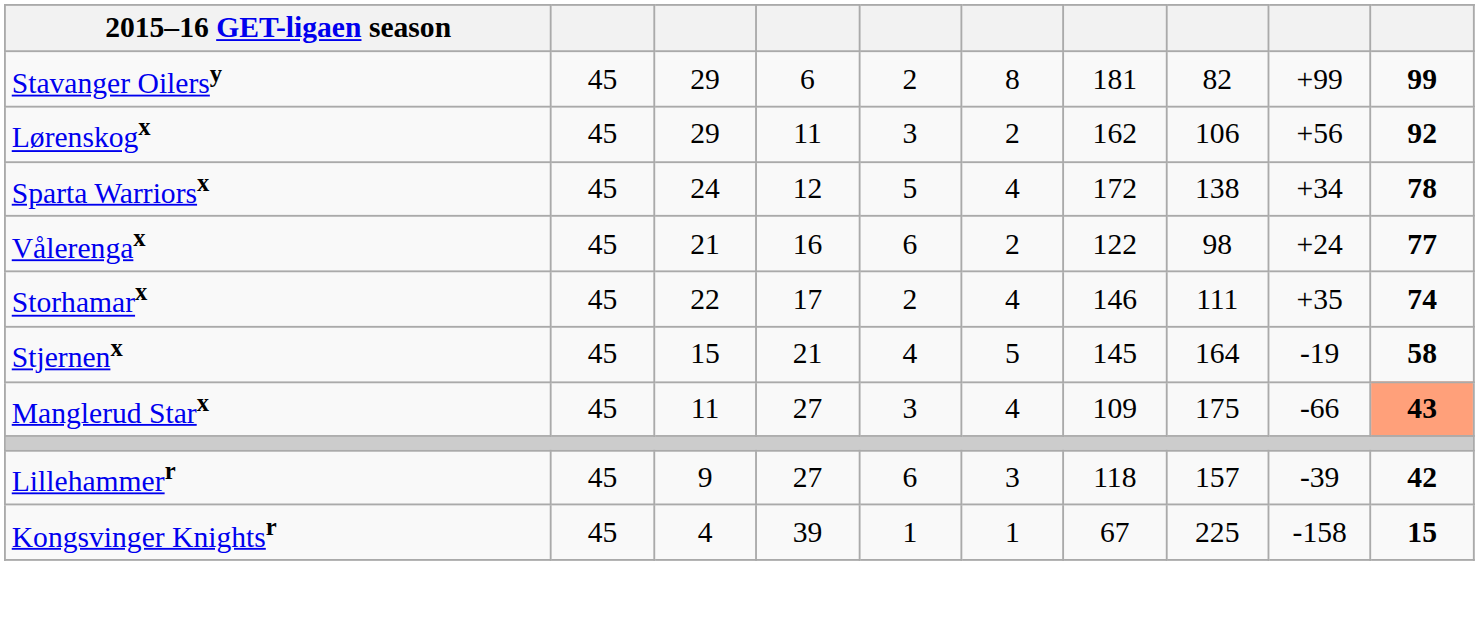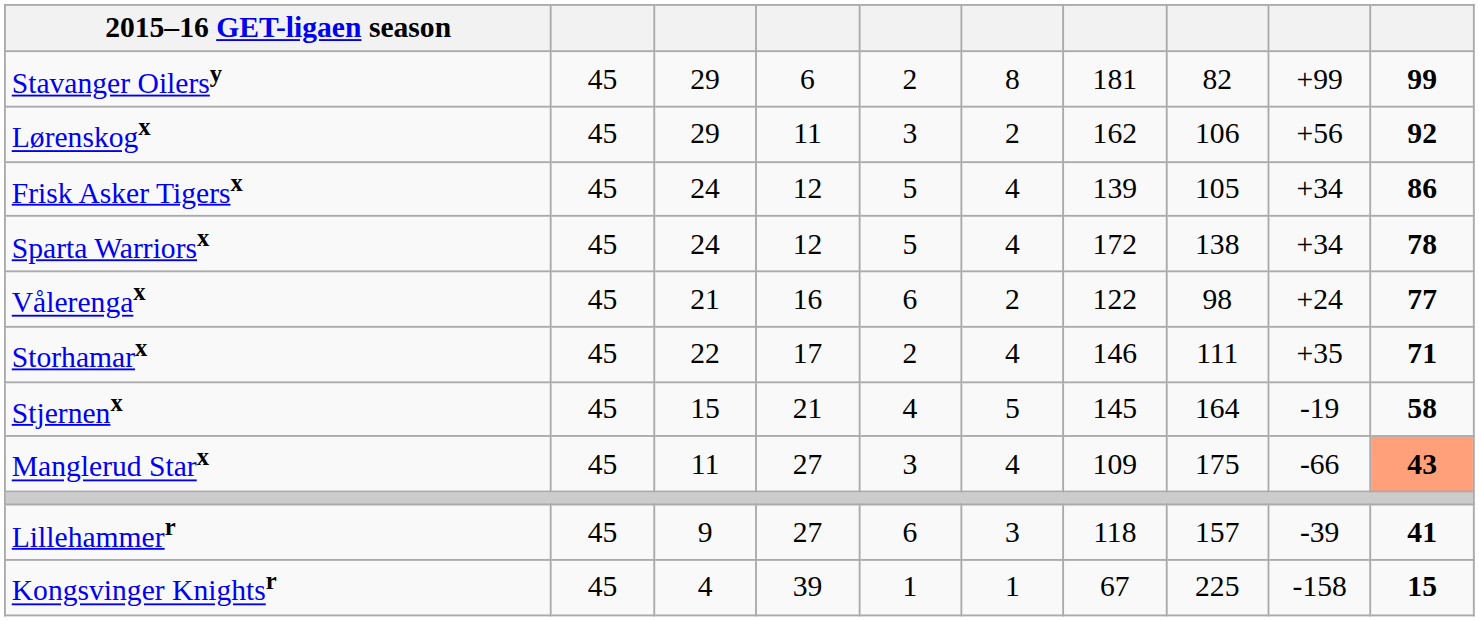 <table class="wikitable">
 <tr>
 <th style="width:18em;">2015–16 <a href='#'>GET-ligaen</a> season</th>
 <th style="width:3em;"></th>
 <th style="width:3em;"></th>
 <th style="width:3em;"></th>
 <th style="width:3em;"></th>
 <th style="width:3em;"></th>
 <th style="width:3em;"></th>
 <th style="width:3em;"></th>
 <th style="width:3em;"></th>
 <th style="width:3em;"></th>
 </tr>
 <tr align=center>
 <td align=left><a href='#'>Stavanger Oilers</a><sup><strong>y</strong></sup></td>
 <td>45</td>
 <td>29</td>
 <td>6</td>
 <td>2</td>
 <td>8</td>
 <td>181</td>
 <td>82</td>
 <td>+99</td>
 <td><strong>99</strong></td>
 </tr>
 <tr align=center>
 <td align=left><a href='#'>Lørenskog</a><sup><strong>x</strong></sup></td>
 <td>45</td>
 <td>29</td>
 <td>11</td>
 <td>3</td>
 <td>2</td>
 <td>162</td>
 <td>106</td>
 <td>+56</td>
 <td><strong>92</strong></td>
 </tr>
 <tr align=center>
+<td align=left><a href='#'>Frisk Asker Tigers</a><sup><strong>x</strong></sup></td>
+<td>45</td>
+<td>24</td>
+<td>12</td>
+<td>5</td>
+<td>4</td>
+<td>139</td>
+<td>105</td>
+<td>+34</td>
+<td><strong>86</strong></td>
+</tr>
+<tr align=center>
 <td align=left><a href='#'>Sparta Warriors</a><sup><strong>x</strong></sup></td>
 <td>45</td>
 <td>24</td>
 <td>12</td>
 <td>5</td>
 <td>4</td>
 <td>172</td>
 <td>138</td>
 <td>+34</td>
 <td><strong>78</strong></td>
 </tr>
 <tr align=center>
 <td align=left><a href='#'>Vålerenga</a><sup><strong>x</strong></sup></td>
 <td>45</td>
 <td>21</td>
 <td>16</td>
 <td>6</td>
 <td>2</td>
 <td>122</td>
 <td>98</td>
 <td>+24</td>
 <td><strong>77</strong></td>
 </tr>
 <tr align=center>
 <td align=left><a href='#'>Storhamar</a><sup><strong>x</strong></sup></td>
 <td>45</td>
 <td>22</td>
 <td>17</td>
 <td>2</td>
 <td>4</td>
 <td>146</td>
 <td>111</td>
 <td>+35</td>
-<td><strong>74</strong></td>
+<td><strong>71</strong></td>
 </tr>
 <tr align=center>
 <td align=left><a href='#'>Stjernen</a><sup><strong>x</strong></sup></td>
 <td>45</td>
 <td>15</td>
 <td>21</td>
 <td>4</td>
 <td>5</td>
 <td>145</td>
 <td>164</td>
 <td>-19</td>
 <td><strong>58</strong></td>
 </tr>
 <tr align=center>
 <td align=left><a href='#'>Manglerud Star</a><sup><strong>x</strong></sup></td>
 <td>45</td>
 <td>11</td>
 <td>27</td>
 <td>3</td>
 <td>4</td>
 <td>109</td>
 <td>175</td>
 <td>-66</td>
 <td style="background: lightsalmon;"><strong>43</strong></td>
 </tr>
 <tr bgcolor="#cccccc" class="unsortable">
 <td colspan=10></td>
 </tr>
 <tr align=center>
 <td align=left><a href='#'>Lillehammer</a><sup><strong>r</strong></sup></td>
 <td>45</td>
 <td>9</td>
 <td>27</td>
 <td>6</td>
 <td>3</td>
 <td>118</td>
 <td>157</td>
 <td>-39</td>
-<td><strong>42</strong></td>
+<td><strong>41</strong></td>
 </tr>
 <tr align=center>
 <td align=left><a href='#'>Kongsvinger Knights</a><sup><strong>r</strong></sup></td>
 <td>45</td>
 <td>4</td>
 <td>39</td>
 <td>1</td>
 <td>1</td>
 <td>67</td>
 <td>225</td>
 <td>-158</td>
 <td><strong>15</strong></td>
 </tr>
 </table>
